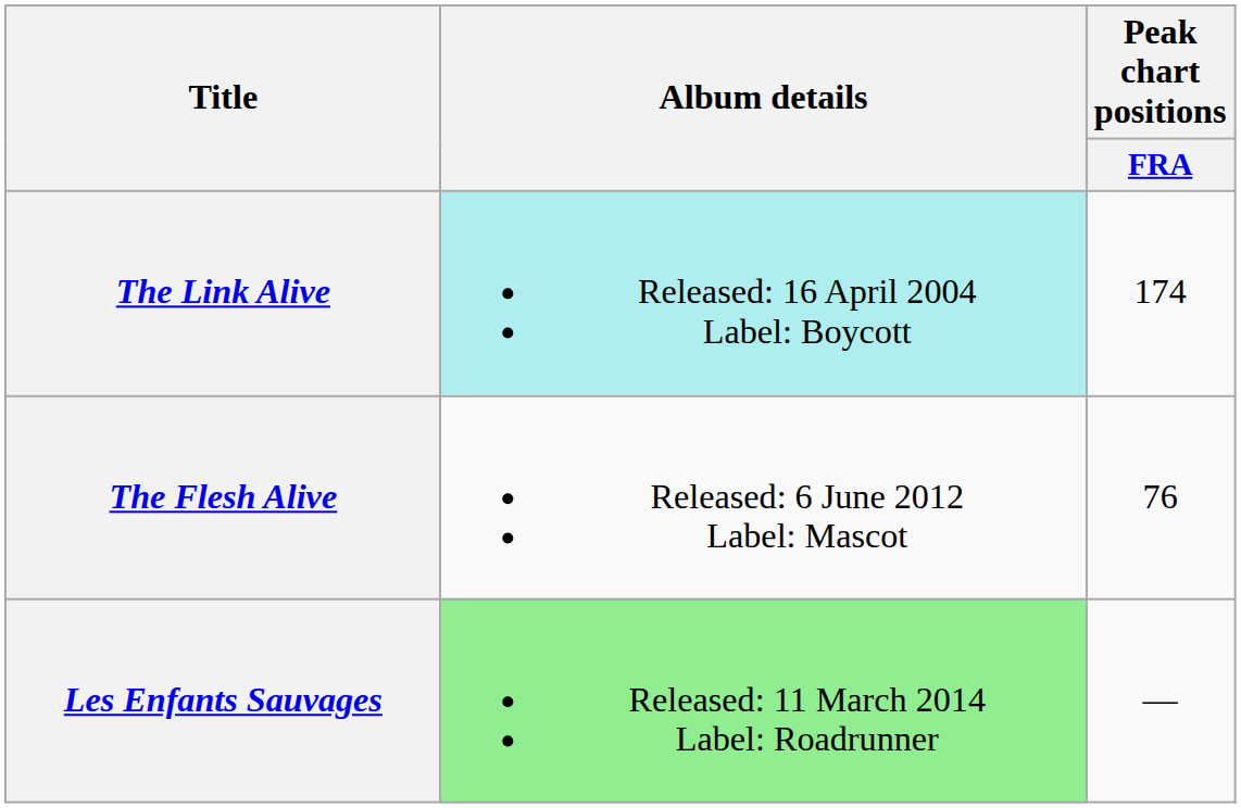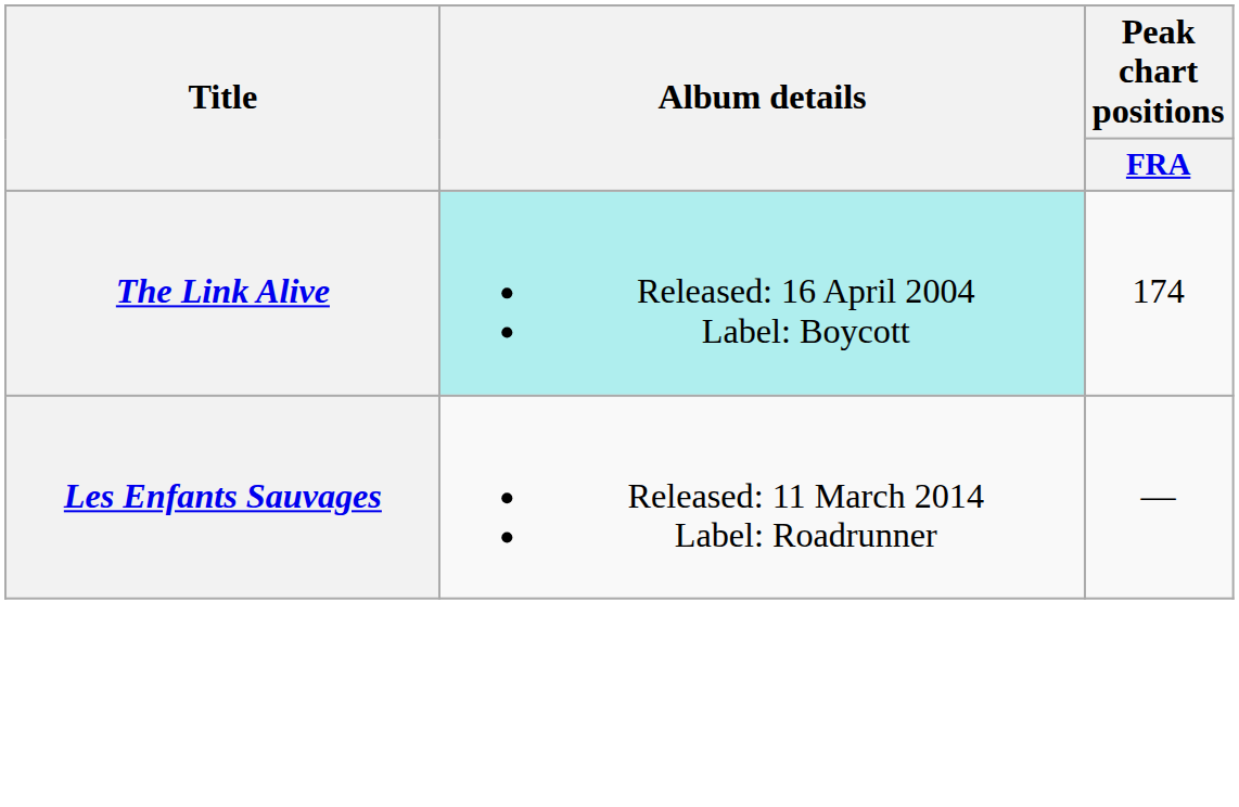 <table class="wikitable plainrowheaders" style="text-align:center;">
 <tr>
 <th scope="col" rowspan="2" style="width:12em;">Title</th>
 <th scope="col" rowspan="2" style="width:18em;">Album details</th>
 <th scope="col" colspan="1">Peak chart positions</th>
 </tr>
 <tr>
 <th scope="col" style="width:3em;font-size:90%;"><a href='#'>FRA</a><br></th>
 </tr>
 <tr>
 <th scope="row"><em><a href='#'>The Link Alive</a></em></th>
 <td style="background: paleturquoise;"><br><ul><li>Released: 16 April 2004</li><li>Label: Boycott</li></ul></td>
 <td>174</td>
 </tr>
 <tr>
-<th scope="row"><em><a href='#'>The Flesh Alive</a></em></th>
-<td><br><ul><li>Released: 6 June 2012</li><li>Label: Mascot</li></ul></td>
-<td>76</td>
-</tr>
-<tr>
 <th scope="row"><em><a href='#'>Les Enfants Sauvages</a></em></th>
-<td style="background: lightgreen;"><br><ul><li>Released: 11 March 2014</li><li>Label: Roadrunner</li></ul></td>
+<td><br><ul><li>Released: 11 March 2014</li><li>Label: Roadrunner</li></ul></td>
 <td>—</td>
 </tr>
 </table>
